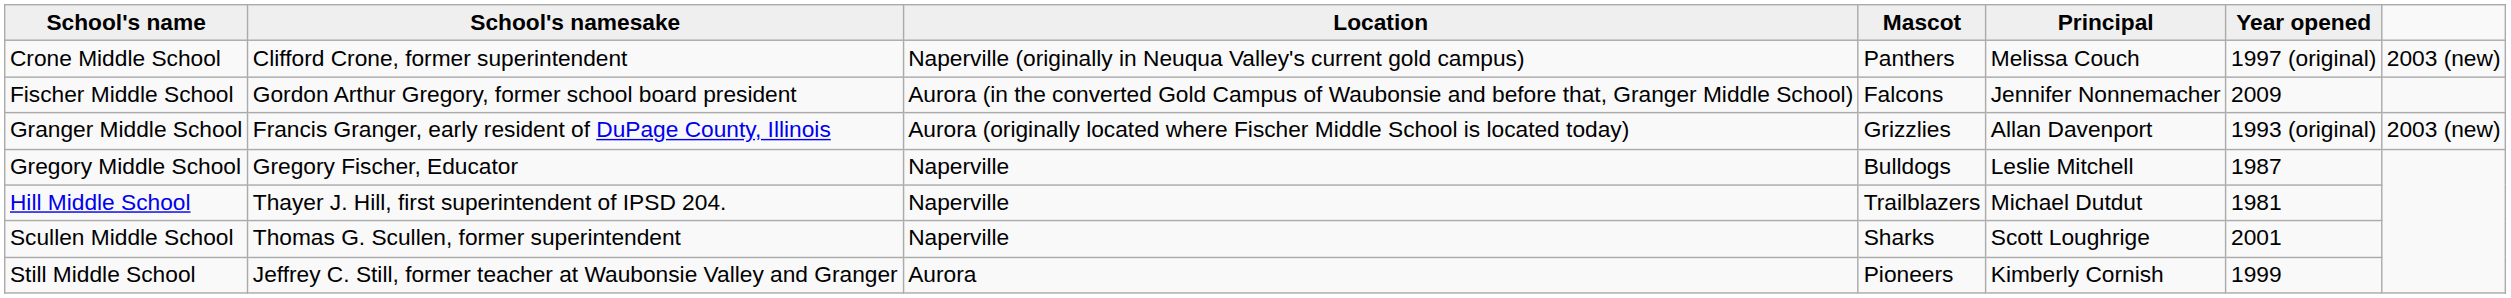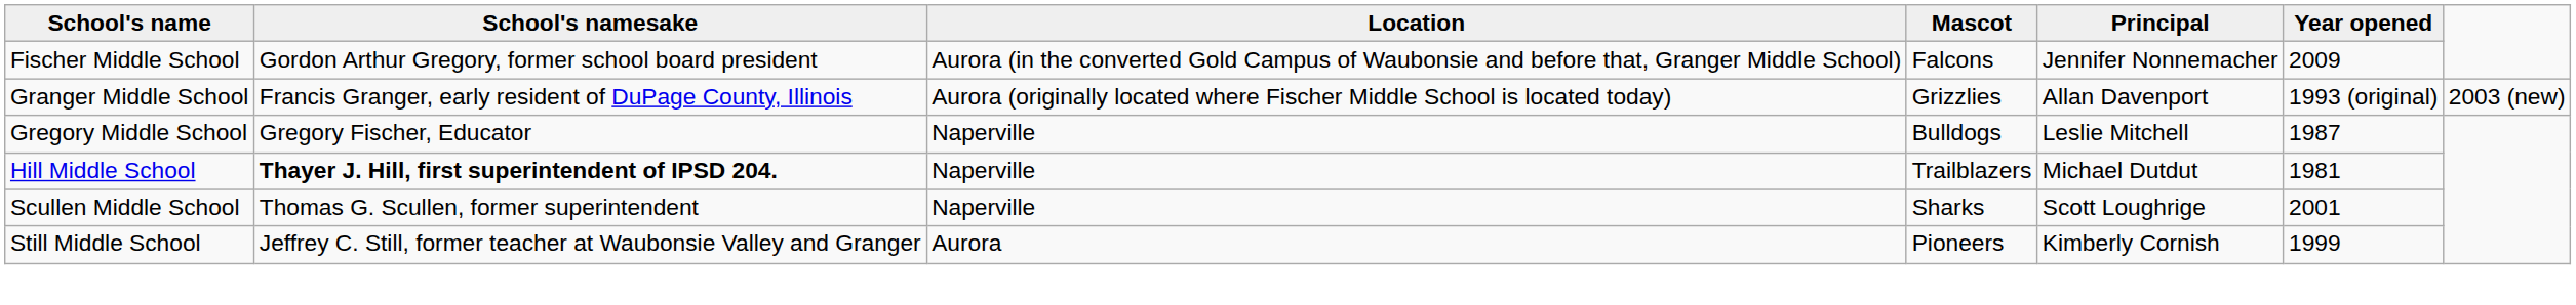 <table class="wikitable">
 <tr>
 <th style="background:#efefef;">School's name</th>
 <th style="background:#efefef;">School's namesake</th>
 <th style="background:#efefef;">Location</th>
 <th style="background:#efefef;">Mascot</th>
 <th style="background:#efefef;">Principal</th>
 <th style="background:#efefef;">Year opened</th>
-</tr>
-<tr>
-<td>Crone Middle School</td>
-<td>Clifford Crone, former superintendent</td>
-<td>Naperville (originally in  Neuqua Valley's current gold campus)</td>
-<td>Panthers</td>
-<td>Melissa Couch</td>
-<td>1997 (original)</td>
-<td>2003 (new)</td>
 </tr>
 <tr>
 <td>Fischer Middle School</td>
 <td>Gordon Arthur Gregory, former school board president</td>
 <td>Aurora (in the converted Gold Campus of Waubonsie and before that, Granger Middle School)</td>
 <td>Falcons</td>
 <td>Jennifer Nonnemacher</td>
 <td>2009</td>
 </tr>
 <tr>
 <td>Granger Middle School</td>
 <td>Francis Granger, early resident of <a href='#'>DuPage County, Illinois</a></td>
 <td>Aurora (originally located where Fischer Middle School is located today)</td>
 <td>Grizzlies</td>
 <td>Allan Davenport</td>
 <td>1993 (original)</td>
 <td>2003 (new)</td>
 </tr>
 <tr>
 <td>Gregory Middle School</td>
 <td>Gregory Fischer, Educator</td>
 <td>Naperville</td>
 <td>Bulldogs</td>
 <td>Leslie Mitchell</td>
 <td>1987</td>
 </tr>
 <tr>
 <td><a href='#'>Hill Middle School</a></td>
-<td>Thayer J. Hill, first superintendent of IPSD 204.</td>
+<td><strong>Thayer J. Hill, first superintendent of IPSD 204.</strong></td>
 <td>Naperville</td>
 <td>Trailblazers</td>
 <td>Michael Dutdut</td>
 <td>1981</td>
 </tr>
 <tr>
 <td>Scullen Middle School</td>
 <td>Thomas G. Scullen, former superintendent</td>
 <td>Naperville</td>
 <td>Sharks</td>
 <td>Scott Loughrige</td>
 <td>2001</td>
 </tr>
 <tr>
 <td>Still Middle School</td>
 <td>Jeffrey C. Still, former teacher at Waubonsie Valley and Granger</td>
 <td>Aurora</td>
 <td>Pioneers</td>
 <td>Kimberly Cornish</td>
 <td>1999</td>
 </tr>
 </table>
